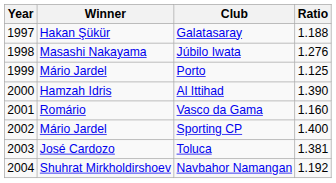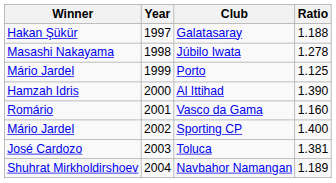 <table class="wikitable">
 <tr>
+<th>Winner</th>
 <th>Year</th>
-<th>Winner</th>
 <th>Club</th>
 <th>Ratio</th>
 </tr>
 <tr>
+<td> <a href='#'>Hakan Şükür</a></td>
 <td align="center">1997</td>
-<td> <a href='#'>Hakan Şükür</a></td>
 <td> <a href='#'>Galatasaray</a></td>
 <td align="center">1.188</td>
 </tr>
 <tr>
+<td> <a href='#'>Masashi Nakayama</a></td>
 <td align="center">1998</td>
-<td> <a href='#'>Masashi Nakayama</a></td>
 <td> <a href='#'>Júbilo Iwata</a></td>
-<td align="center">1.276</td>
+<td align="center">1.278</td>
 </tr>
 <tr>
+<td> <a href='#'>Mário Jardel</a></td>
 <td align="center">1999</td>
-<td> <a href='#'>Mário Jardel</a></td>
 <td> <a href='#'>Porto</a></td>
 <td align="center">1.125</td>
 </tr>
 <tr>
+<td> <a href='#'>Hamzah Idris</a></td>
 <td align="center">2000</td>
-<td> <a href='#'>Hamzah Idris</a></td>
 <td> <a href='#'>Al Ittihad</a></td>
 <td align="center">1.390</td>
 </tr>
 <tr>
+<td> <a href='#'>Romário</a></td>
 <td align="center">2001</td>
-<td> <a href='#'>Romário</a></td>
 <td> <a href='#'>Vasco da Gama</a></td>
 <td align="center">1.160</td>
 </tr>
 <tr>
+<td> <a href='#'>Mário Jardel</a></td>
 <td align="center">2002</td>
-<td> <a href='#'>Mário Jardel</a></td>
 <td> <a href='#'>Sporting CP</a></td>
 <td align="center">1.400</td>
 </tr>
 <tr>
+<td> <a href='#'>José Cardozo</a></td>
 <td align="center">2003</td>
-<td> <a href='#'>José Cardozo</a></td>
 <td> <a href='#'>Toluca</a></td>
 <td align="center">1.381</td>
 </tr>
 <tr>
+<td> <a href='#'>Shuhrat Mirkholdirshoev</a></td>
 <td align="center">2004</td>
-<td> <a href='#'>Shuhrat Mirkholdirshoev</a></td>
 <td> <a href='#'>Navbahor Namangan</a></td>
-<td align="center">1.192</td>
+<td align="center">1.189</td>
 </tr>
 </table>
